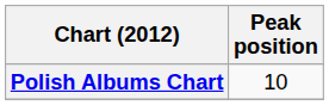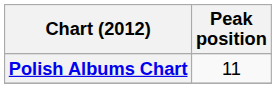 <table class="wikitable sortable plainrowheaders">
 <tr>
 <th>Chart (2012)</th>
 <th>Peak<br>position</th>
 </tr>
 <tr>
 </tr>
 <tr>
 </tr>
 <tr>
 </tr>
 <tr>
 </tr>
 <tr>
 </tr>
 <tr>
 </tr>
 <tr>
 </tr>
 <tr>
 </tr>
 <tr>
 </tr>
 <tr>
 <th scope="row"><a href='#'>Polish Albums Chart</a></th>
-<td style="text-align:center;">10</td>
+<td style="text-align:center;">11</td>
 </tr>
 <tr>
 </tr>
 <tr>
 </tr>
 <tr>
 </tr>
 <tr>
 </tr>
 <tr>
 </tr>
 </table>
